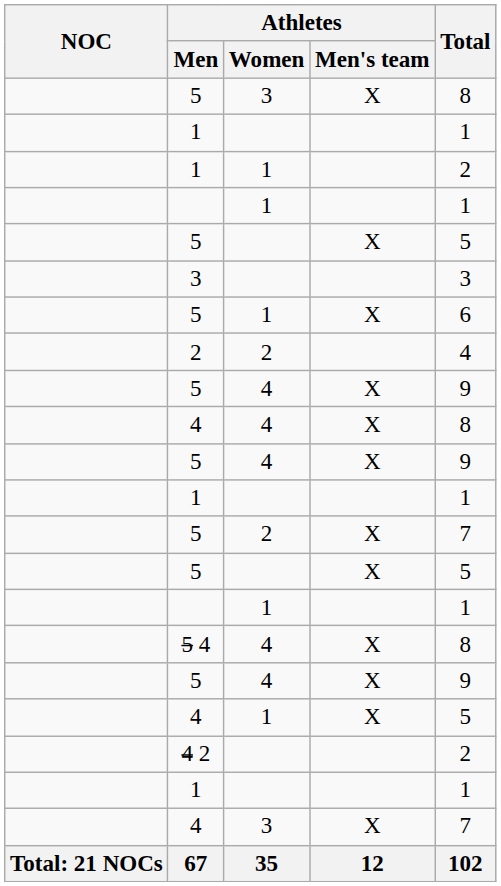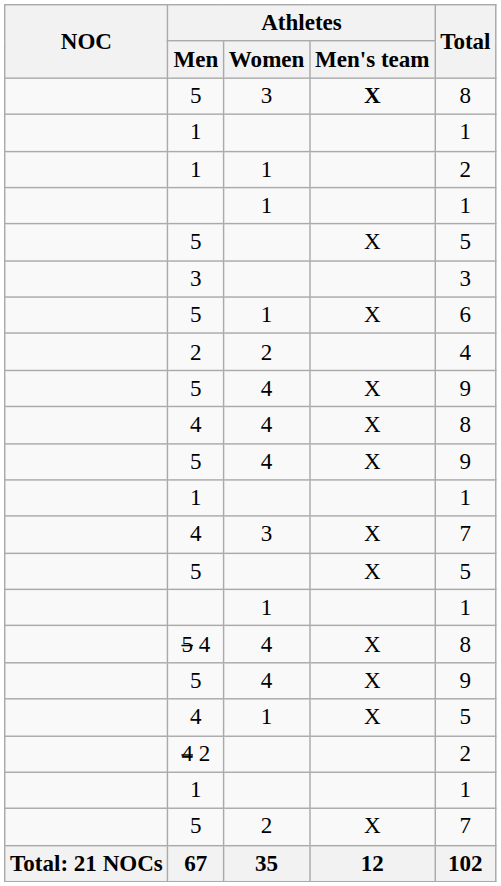 <table class="wikitable sortable" style="text-align:center;">
 <tr>
 <th rowspan=2>NOC</th>
 <th colspan=3>Athletes</th>
 <th rowspan=2>Total</th>
 </tr>
 <tr>
 <th>Men</th>
 <th>Women</th>
 <th>Men's team</th>
 </tr>
 <tr>
 <td align=left></td>
 <td>5</td>
 <td>3</td>
-<td>X</td>
+<td><strong>X</strong></td>
 <td>8</td>
 </tr>
 <tr>
 <td align=left></td>
 <td>1</td>
 <td></td>
 <td></td>
 <td>1</td>
 </tr>
 <tr>
 <td align=left></td>
 <td>1</td>
 <td>1</td>
 <td></td>
 <td>2</td>
 </tr>
 <tr>
 <td align=left></td>
 <td></td>
 <td>1</td>
 <td></td>
 <td>1</td>
 </tr>
 <tr>
 <td align=left></td>
 <td>5</td>
 <td></td>
 <td>X</td>
 <td>5</td>
 </tr>
 <tr>
 <td align=left></td>
 <td>3</td>
 <td></td>
 <td></td>
 <td>3</td>
 </tr>
 <tr>
 <td align=left></td>
 <td>5</td>
 <td>1</td>
 <td>X</td>
 <td>6</td>
 </tr>
 <tr>
 <td align=left></td>
 <td>2</td>
 <td>2</td>
 <td></td>
 <td>4</td>
 </tr>
 <tr>
 <td align=left></td>
 <td>5</td>
 <td>4</td>
 <td>X</td>
 <td>9</td>
 </tr>
 <tr>
 <td align=left></td>
 <td>4</td>
 <td>4</td>
 <td>X</td>
 <td>8</td>
 </tr>
 <tr>
 <td align=left></td>
 <td>5</td>
 <td>4</td>
 <td>X</td>
 <td>9</td>
 </tr>
 <tr>
 <td align=left></td>
 <td>1</td>
 <td></td>
 <td></td>
 <td>1</td>
 </tr>
 <tr>
 <td align=left></td>
-<td>5</td>
-<td>2</td>
+<td>4</td>
+<td>3</td>
 <td>X</td>
 <td>7</td>
 </tr>
 <tr>
 <td align=left></td>
 <td>5</td>
 <td></td>
 <td>X</td>
 <td>5</td>
 </tr>
 <tr>
 <td align=left></td>
 <td></td>
 <td>1</td>
 <td></td>
 <td>1</td>
 </tr>
 <tr>
 <td align=left></td>
 <td><s>5</s>  4</td>
 <td>4</td>
 <td>X</td>
 <td>8</td>
 </tr>
 <tr>
 <td align=left></td>
 <td>5</td>
 <td>4</td>
 <td>X</td>
 <td>9</td>
 </tr>
 <tr>
 <td align=left></td>
 <td>4</td>
 <td>1</td>
 <td>X</td>
 <td>5</td>
 </tr>
 <tr>
 <td align=left></td>
 <td><s>4</s> 2</td>
 <td></td>
 <td></td>
 <td>2</td>
 </tr>
 <tr>
 <td align=left></td>
 <td>1</td>
 <td></td>
 <td></td>
 <td>1</td>
 </tr>
 <tr>
 <td align=left></td>
-<td>4</td>
-<td>3</td>
+<td>5</td>
+<td>2</td>
 <td>X</td>
 <td>7</td>
 </tr>
 <tr>
 <th>Total: 21 NOCs</th>
 <th>67</th>
 <th>35</th>
 <th>12</th>
 <th>102</th>
 </tr>
 </table>
